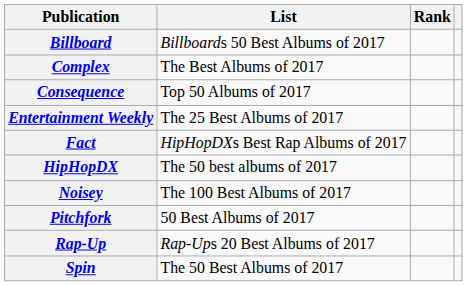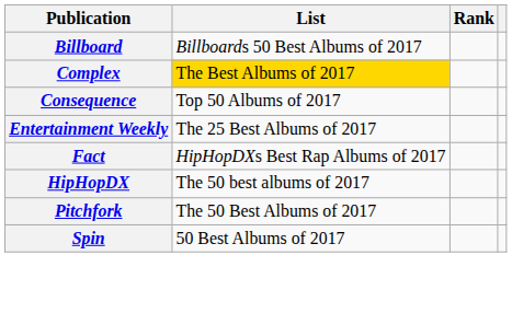 <table class="wikitable sortable plainrowheaders" style="border:none; margin:0;">
 <tr>
 <th scope="col">Publication</th>
 <th scope="col" class="unsortable">List</th>
 <th scope="col" data-sort-type="number">Rank</th>
 <th scope="col" class="unsortable"></th>
 </tr>
 <tr>
 <th scope="row"><em><a href='#'>Billboard</a></em></th>
 <td><em>Billboard</em>s 50 Best Albums of 2017</td>
 <td></td>
 <td></td>
 </tr>
 <tr>
 <th scope="row"><em><a href='#'>Complex</a></em></th>
-<td>The Best Albums of 2017</td>
+<td style="background: gold;">The Best Albums of 2017</td>
 <td></td>
 <td></td>
 </tr>
 <tr>
 <th scope="row"><em><a href='#'>Consequence</a></em></th>
 <td>Top 50 Albums of 2017</td>
 <td></td>
 <td></td>
 </tr>
 <tr>
 <th scope="row"><em><a href='#'>Entertainment Weekly</a></em></th>
 <td>The 25 Best Albums of 2017</td>
 <td></td>
 <td></td>
 </tr>
 <tr>
 <th scope="row"><em><a href='#'>Fact</a></em></th>
 <td><em>HipHopDX</em>s Best Rap Albums of 2017</td>
 <td></td>
 <td></td>
 </tr>
 <tr>
 <th scope="row"><em><a href='#'>HipHopDX</a></em></th>
 <td>The 50 best albums of 2017</td>
 <td></td>
 <td></td>
 </tr>
 <tr>
-<th scope="row"><em><a href='#'>Noisey</a></em></th>
-<td>The 100 Best Albums of 2017</td>
-<td></td>
-<td></td>
-</tr>
-<tr>
 <th scope="row"><em><a href='#'>Pitchfork</a></em></th>
-<td>50 Best Albums of 2017</td>
-<td></td>
-<td></td>
-</tr>
-<tr>
-<th scope="row"><em><a href='#'>Rap-Up</a></em></th>
-<td><em>Rap-Up</em>s 20 Best Albums of 2017</td>
+<td>The 50 Best Albums of 2017</td>
 <td></td>
 <td></td>
 </tr>
 <tr>
 <th scope="row"><em><a href='#'>Spin</a></em></th>
-<td>The 50 Best Albums of 2017</td>
+<td>50 Best Albums of 2017</td>
 <td></td>
 <td></td>
 </tr>
 </table>
